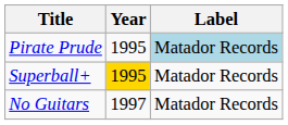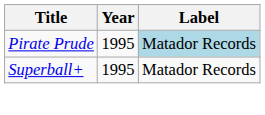 <table class="wikitable">
 <tr>
 <th>Title</th>
 <th>Year</th>
 <th>Label</th>
 </tr>
 <tr>
 <td><em><a href='#'>Pirate Prude</a></em></td>
 <td>1995</td>
 <td style="background: lightblue;">Matador Records</td>
 </tr>
 <tr>
 <td><em><a href='#'>Superball+</a></em></td>
-<td style="background: gold;">1995</td>
-<td>Matador Records</td>
-</tr>
-<tr>
-<td><em><a href='#'>No Guitars</a></em></td>
-<td>1997</td>
+<td>1995</td>
 <td>Matador Records</td>
 </tr>
 </table>
